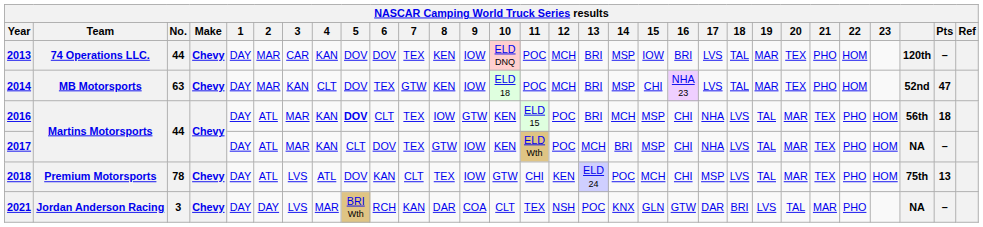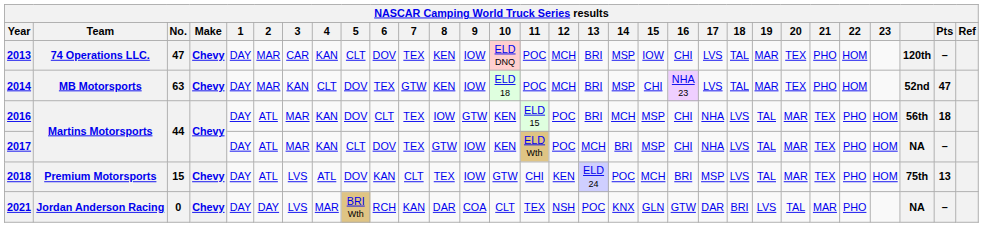 <table class="wikitable" style="text-align:center; font-size:75%">
 <tr>
 <th colspan=45><a href='#'>NASCAR Camping World Truck Series</a> results</th>
 </tr>
 <tr>
 <th>Year</th>
 <th>Team</th>
 <th>No.</th>
 <th>Make</th>
 <th>1</th>
 <th>2</th>
 <th>3</th>
 <th>4</th>
 <th>5</th>
 <th>6</th>
 <th>7</th>
 <th>8</th>
 <th>9</th>
 <th>10</th>
 <th>11</th>
 <th>12</th>
 <th>13</th>
 <th>14</th>
 <th>15</th>
 <th>16</th>
 <th>17</th>
 <th>18</th>
 <th>19</th>
 <th>20</th>
 <th>21</th>
 <th>22</th>
 <th>23</th>
 <th></th>
 <th>Pts</th>
 <th>Ref</th>
 </tr>
 <tr>
 <th><a href='#'>2013</a></th>
 <th><a href='#'>74 Operations LLC.</a></th>
-<th>44</th>
+<th>47</th>
 <th><a href='#'>Chevy</a></th>
 <td><a href='#'>DAY</a></td>
 <td><a href='#'>MAR</a></td>
 <td><a href='#'>CAR</a></td>
 <td><a href='#'>KAN</a></td>
-<td><a href='#'>DOV</a></td>
+<td><a href='#'>CLT</a></td>
 <td><a href='#'>DOV</a></td>
 <td><a href='#'>TEX</a></td>
 <td><a href='#'>KEN</a></td>
 <td><a href='#'>IOW</a></td>
 <td style="background:#FFCFCF;"><a href='#'>ELD</a><br><small>DNQ</small></td>
 <td><a href='#'>POC</a></td>
 <td><a href='#'>MCH</a></td>
 <td><a href='#'>BRI</a></td>
 <td><a href='#'>MSP</a></td>
 <td><a href='#'>IOW</a></td>
-<td><a href='#'>BRI</a></td>
+<td><a href='#'>CHI</a></td>
 <td><a href='#'>LVS</a></td>
 <td><a href='#'>TAL</a></td>
 <td><a href='#'>MAR</a></td>
 <td><a href='#'>TEX</a></td>
 <td><a href='#'>PHO</a></td>
 <td><a href='#'>HOM</a></td>
 <td></td>
 <th>120th</th>
 <th>–</th>
 <th></th>
 </tr>
 <tr>
 <th><a href='#'>2014</a></th>
 <th><a href='#'>MB Motorsports</a></th>
 <th>63</th>
 <th><a href='#'>Chevy</a></th>
 <td><a href='#'>DAY</a></td>
 <td><a href='#'>MAR</a></td>
 <td><a href='#'>KAN</a></td>
 <td><a href='#'>CLT</a></td>
 <td><a href='#'>DOV</a></td>
 <td><a href='#'>TEX</a></td>
 <td><a href='#'>GTW</a></td>
 <td><a href='#'>KEN</a></td>
 <td><a href='#'>IOW</a></td>
 <td style="background:#DFFFDF;"><a href='#'>ELD</a><br><small>18</small></td>
 <td><a href='#'>POC</a></td>
 <td><a href='#'>MCH</a></td>
 <td><a href='#'>BRI</a></td>
 <td><a href='#'>MSP</a></td>
 <td><a href='#'>CHI</a></td>
 <td style="background:#EFCFFF;"><a href='#'>NHA</a><br><small>23</small></td>
 <td><a href='#'>LVS</a></td>
 <td><a href='#'>TAL</a></td>
 <td><a href='#'>MAR</a></td>
 <td><a href='#'>TEX</a></td>
 <td><a href='#'>PHO</a></td>
 <td><a href='#'>HOM</a></td>
 <td></td>
 <th>52nd</th>
 <th>47</th>
 <th></th>
 </tr>
 <tr>
 <th><a href='#'>2016</a></th>
 <th rowspan=2><a href='#'>Martins Motorsports</a></th>
 <th rowspan=2>44</th>
 <th rowspan=2><a href='#'>Chevy</a></th>
 <td><a href='#'>DAY</a></td>
 <td><a href='#'>ATL</a></td>
 <td><a href='#'>MAR</a></td>
 <td><a href='#'>KAN</a></td>
-<td><strong><a href='#'>DOV</a></strong></td>
+<td><a href='#'>DOV</a></td>
 <td><a href='#'>CLT</a></td>
 <td><a href='#'>TEX</a></td>
 <td><a href='#'>IOW</a></td>
 <td><a href='#'>GTW</a></td>
 <td><a href='#'>KEN</a></td>
 <td style="background:#DFFFDF;"><a href='#'>ELD</a><br><small>15</small></td>
 <td><a href='#'>POC</a></td>
 <td><a href='#'>BRI</a></td>
 <td><a href='#'>MCH</a></td>
 <td><a href='#'>MSP</a></td>
 <td><a href='#'>CHI</a></td>
 <td><a href='#'>NHA</a></td>
 <td><a href='#'>LVS</a></td>
 <td><a href='#'>TAL</a></td>
 <td><a href='#'>MAR</a></td>
 <td><a href='#'>TEX</a></td>
 <td><a href='#'>PHO</a></td>
 <td><a href='#'>HOM</a></td>
 <th>56th</th>
 <th>18</th>
 <th></th>
 </tr>
 <tr>
 <th><a href='#'>2017</a></th>
 <td><a href='#'>DAY</a></td>
 <td><a href='#'>ATL</a></td>
 <td><a href='#'>MAR</a></td>
 <td><a href='#'>KAN</a></td>
 <td><a href='#'>CLT</a></td>
 <td><a href='#'>DOV</a></td>
 <td><a href='#'>TEX</a></td>
 <td><a href='#'>GTW</a></td>
 <td><a href='#'>IOW</a></td>
 <td><a href='#'>KEN</a></td>
 <td style="background:#DFC484;"><a href='#'>ELD</a><br><small>Wth</small></td>
 <td><a href='#'>POC</a></td>
 <td><a href='#'>MCH</a></td>
 <td><a href='#'>BRI</a></td>
 <td><a href='#'>MSP</a></td>
 <td><a href='#'>CHI</a></td>
 <td><a href='#'>NHA</a></td>
 <td><a href='#'>LVS</a></td>
 <td><a href='#'>TAL</a></td>
 <td><a href='#'>MAR</a></td>
 <td><a href='#'>TEX</a></td>
 <td><a href='#'>PHO</a></td>
 <td><a href='#'>HOM</a></td>
 <th>NA</th>
 <th>–</th>
 <th></th>
 </tr>
 <tr>
 <th><a href='#'>2018</a></th>
 <th><a href='#'>Premium Motorsports</a></th>
-<th>78</th>
+<th>15</th>
 <th><a href='#'>Chevy</a></th>
 <td><a href='#'>DAY</a></td>
 <td><a href='#'>ATL</a></td>
 <td><a href='#'>LVS</a></td>
 <td><a href='#'>ATL</a></td>
 <td><a href='#'>DOV</a></td>
 <td><a href='#'>KAN</a></td>
 <td><a href='#'>CLT</a></td>
 <td><a href='#'>TEX</a></td>
 <td><a href='#'>IOW</a></td>
 <td><a href='#'>GTW</a></td>
 <td><a href='#'>CHI</a></td>
 <td><a href='#'>KEN</a></td>
 <td style="background:#CFCFFF;"><a href='#'>ELD</a><br><small>24</small></td>
 <td><a href='#'>POC</a></td>
 <td><a href='#'>MCH</a></td>
-<td><a href='#'>CHI</a></td>
+<td><a href='#'>BRI</a></td>
 <td><a href='#'>MSP</a></td>
 <td><a href='#'>LVS</a></td>
 <td><a href='#'>TAL</a></td>
 <td><a href='#'>MAR</a></td>
 <td><a href='#'>TEX</a></td>
 <td><a href='#'>PHO</a></td>
 <td><a href='#'>HOM</a></td>
 <th>75th</th>
 <th>13</th>
 <th></th>
 </tr>
 <tr>
 <th><a href='#'>2021</a></th>
 <th><a href='#'>Jordan Anderson Racing</a></th>
-<th>3</th>
+<th>0</th>
 <th><a href='#'>Chevy</a></th>
 <td><a href='#'>DAY</a></td>
 <td><a href='#'>DAY</a></td>
 <td><a href='#'>LVS</a></td>
 <td><a href='#'>MAR</a></td>
 <td style="background:#DFC484;"><a href='#'>BRI</a><br><small>Wth</small></td>
 <td><a href='#'>RCH</a></td>
 <td><a href='#'>KAN</a></td>
 <td><a href='#'>DAR</a></td>
 <td><a href='#'>COA</a></td>
 <td><a href='#'>CLT</a></td>
 <td><a href='#'>TEX</a></td>
 <td><a href='#'>NSH</a></td>
 <td><a href='#'>POC</a></td>
 <td><a href='#'>KNX</a></td>
 <td><a href='#'>GLN</a></td>
 <td><a href='#'>GTW</a></td>
 <td><a href='#'>DAR</a></td>
 <td><a href='#'>BRI</a></td>
 <td><a href='#'>LVS</a></td>
 <td><a href='#'>TAL</a></td>
 <td><a href='#'>MAR</a></td>
 <td><a href='#'>PHO</a></td>
 <td></td>
 <th>NA</th>
 <th>–</th>
 <th></th>
 </tr>
 </table>
